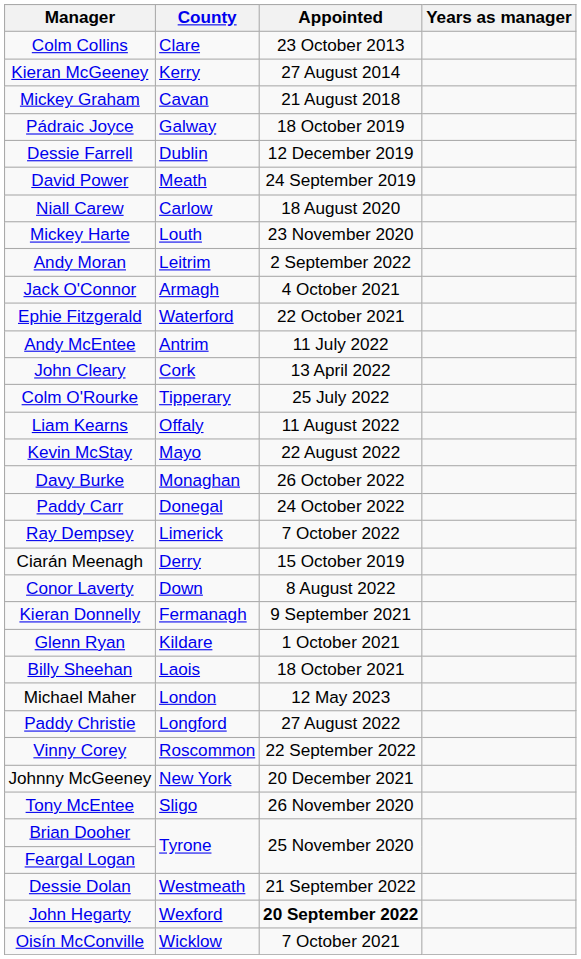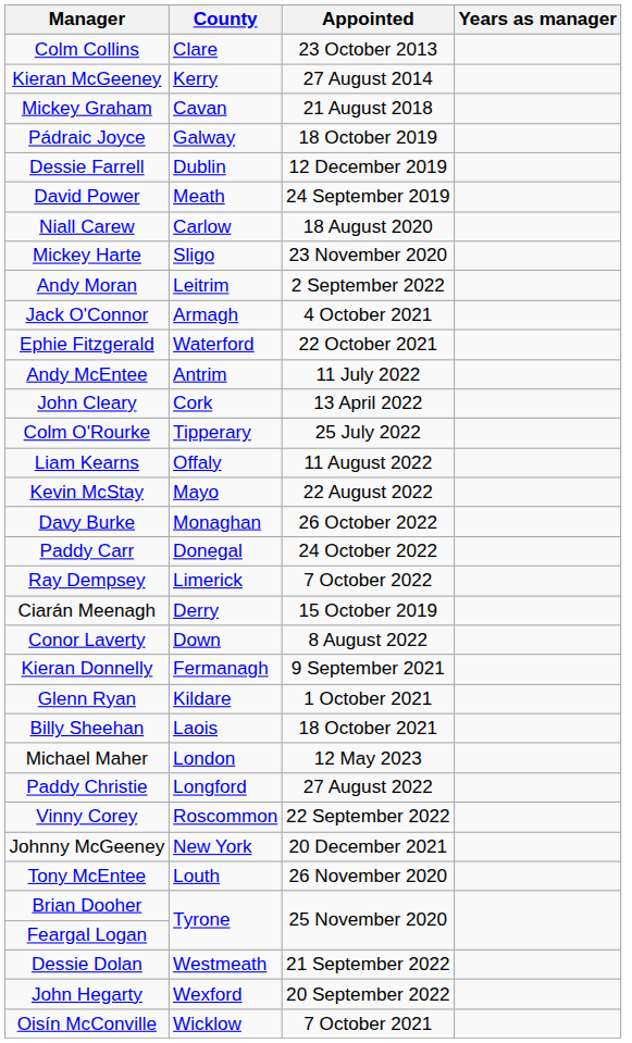 <table class="wikitable sortable" style="text-align:center">
 <tr>
 <th>Manager</th>
 <th><a href='#'>County</a></th>
 <th>Appointed</th>
 <th>Years as manager</th>
 </tr>
 <tr>
 <td><a href='#'>Colm Collins</a></td>
 <td style="text-align:left"> <a href='#'>Clare</a></td>
 <td>23 October 2013</td>
 <td></td>
 </tr>
 <tr>
 <td><a href='#'>Kieran McGeeney</a></td>
 <td style="text-align:left"> <a href='#'>Kerry</a></td>
 <td>27 August 2014</td>
 <td></td>
 </tr>
 <tr>
 <td><a href='#'>Mickey Graham</a></td>
 <td style="text-align:left"> <a href='#'>Cavan</a></td>
 <td>21 August 2018</td>
 <td></td>
 </tr>
 <tr>
 <td><a href='#'>Pádraic Joyce</a></td>
 <td style="text-align:left"> <a href='#'>Galway</a></td>
 <td>18 October 2019</td>
 <td></td>
 </tr>
 <tr>
 <td><a href='#'>Dessie Farrell</a></td>
 <td style="text-align:left"> <a href='#'>Dublin</a></td>
 <td>12 December 2019</td>
 <td></td>
 </tr>
 <tr>
 <td><a href='#'>David Power</a></td>
 <td style="text-align:left"> <a href='#'>Meath</a></td>
 <td>24 September 2019</td>
 <td></td>
 </tr>
 <tr>
 <td><a href='#'>Niall Carew</a></td>
 <td style="text-align:left"> <a href='#'>Carlow</a></td>
 <td>18 August 2020</td>
 <td></td>
 </tr>
 <tr>
 <td><a href='#'>Mickey Harte</a></td>
-<td style="text-align:left"> <a href='#'>Louth</a></td>
+<td style="text-align:left"> <a href='#'>Sligo</a></td>
 <td>23 November 2020</td>
 <td></td>
 </tr>
 <tr>
 <td><a href='#'>Andy Moran</a></td>
 <td style="text-align:left"> <a href='#'>Leitrim</a></td>
 <td>2 September 2022</td>
 <td></td>
 </tr>
 <tr>
 <td><a href='#'>Jack O'Connor</a></td>
 <td style="text-align:left"> <a href='#'>Armagh</a></td>
 <td>4 October 2021</td>
 <td></td>
 </tr>
 <tr>
 <td><a href='#'>Ephie Fitzgerald</a></td>
 <td style="text-align:left"> <a href='#'>Waterford</a></td>
 <td>22 October 2021</td>
 <td></td>
 </tr>
 <tr>
 <td><a href='#'>Andy McEntee</a></td>
 <td style="text-align:left"> <a href='#'>Antrim</a></td>
 <td>11 July 2022</td>
 <td></td>
 </tr>
 <tr>
 <td><a href='#'>John Cleary</a></td>
 <td style="text-align:left"> <a href='#'>Cork</a></td>
 <td>13 April 2022</td>
 <td></td>
 </tr>
 <tr>
 <td><a href='#'>Colm O'Rourke</a></td>
 <td style="text-align:left"> <a href='#'>Tipperary</a></td>
 <td>25 July 2022</td>
 <td></td>
 </tr>
 <tr>
 <td><a href='#'>Liam Kearns</a></td>
 <td style="text-align:left"> <a href='#'>Offaly</a></td>
 <td>11 August 2022</td>
 <td></td>
 </tr>
 <tr>
 <td><a href='#'>Kevin McStay</a></td>
 <td style="text-align:left"> <a href='#'>Mayo</a></td>
 <td>22 August 2022</td>
 <td></td>
 </tr>
 <tr>
 <td><a href='#'>Davy Burke</a></td>
 <td style="text-align:left"> <a href='#'>Monaghan</a></td>
 <td>26 October 2022</td>
 <td></td>
 </tr>
 <tr>
 <td><a href='#'>Paddy Carr</a></td>
 <td style="text-align:left"> <a href='#'>Donegal</a></td>
 <td>24 October 2022</td>
 <td></td>
 </tr>
 <tr>
 <td><a href='#'>Ray Dempsey</a></td>
 <td style="text-align:left"> <a href='#'>Limerick</a></td>
 <td>7 October 2022</td>
 <td></td>
 </tr>
 <tr>
 <td>Ciarán Meenagh</td>
 <td style="text-align:left"> <a href='#'>Derry</a></td>
 <td>15 October 2019</td>
 <td></td>
 </tr>
 <tr>
 <td><a href='#'>Conor Laverty</a></td>
 <td style="text-align:left"> <a href='#'>Down</a></td>
 <td>8 August 2022</td>
 <td></td>
 </tr>
 <tr>
 <td><a href='#'>Kieran Donnelly</a></td>
 <td style="text-align:left"> <a href='#'>Fermanagh</a></td>
 <td>9 September 2021</td>
 <td></td>
 </tr>
 <tr>
 <td><a href='#'>Glenn Ryan</a></td>
 <td style="text-align:left"> <a href='#'>Kildare</a></td>
 <td>1 October 2021</td>
 <td></td>
 </tr>
 <tr>
 <td><a href='#'>Billy Sheehan</a></td>
 <td style="text-align:left"> <a href='#'>Laois</a></td>
 <td>18 October 2021</td>
 <td></td>
 </tr>
 <tr>
 <td>Michael Maher</td>
 <td style="text-align:left"> <a href='#'>London</a></td>
 <td>12 May 2023</td>
 <td></td>
 </tr>
 <tr>
 <td><a href='#'>Paddy Christie</a></td>
 <td style="text-align:left"> <a href='#'>Longford</a></td>
 <td>27 August 2022</td>
 <td></td>
 </tr>
 <tr>
 <td><a href='#'>Vinny Corey</a></td>
 <td style="text-align:left"> <a href='#'>Roscommon</a></td>
 <td>22 September 2022</td>
 <td></td>
 </tr>
 <tr>
 <td>Johnny McGeeney</td>
 <td style="text-align:left"> <a href='#'>New York</a></td>
 <td>20 December 2021</td>
 <td></td>
 </tr>
 <tr>
 <td><a href='#'>Tony McEntee</a></td>
-<td style="text-align:left"> <a href='#'>Sligo</a></td>
+<td style="text-align:left"> <a href='#'>Louth</a></td>
 <td>26 November 2020</td>
 <td></td>
 </tr>
 <tr>
 <td><a href='#'>Brian Dooher</a></td>
 <td rowspan="2" style="text-align:left"> <a href='#'>Tyrone</a></td>
 <td rowspan="2">25 November 2020</td>
 <td rowspan="2"></td>
 </tr>
 <tr>
 <td><a href='#'>Feargal Logan</a></td>
 </tr>
 <tr>
 <td><a href='#'>Dessie Dolan</a></td>
 <td style="text-align:left"> <a href='#'>Westmeath</a></td>
 <td>21 September 2022</td>
 <td></td>
 </tr>
 <tr>
 <td><a href='#'>John Hegarty</a></td>
 <td style="text-align:left"> <a href='#'>Wexford</a></td>
-<td><strong>20 September 2022</strong></td>
+<td>20 September 2022</td>
 <td></td>
 </tr>
 <tr>
 <td><a href='#'>Oisín McConville</a></td>
 <td style="text-align:left"> <a href='#'>Wicklow</a></td>
 <td>7 October 2021</td>
 <td></td>
 </tr>
 </table>
